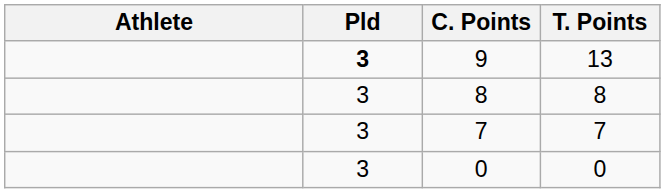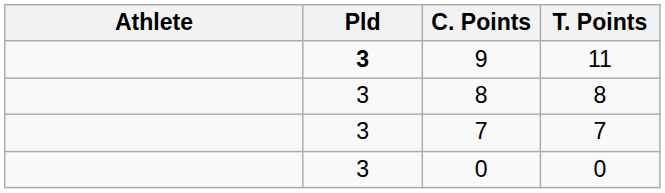 <table class="wikitable" style="text-align:center">
 <tr>
 <th width=200>Athlete</th>
 <th width=75>Pld</th>
 <th width=75>C. Points</th>
 <th width=75>T. Points</th>
 </tr>
 <tr>
 <td style="text-align:left"></td>
 <td><strong>3</strong></td>
 <td>9</td>
-<td>13</td>
+<td>11</td>
 </tr>
 <tr>
 <td style="text-align:left"></td>
 <td>3</td>
 <td>8</td>
 <td>8</td>
 </tr>
 <tr>
 <td style="text-align:left"></td>
 <td>3</td>
 <td>7</td>
 <td>7</td>
 </tr>
 <tr>
 <td style="text-align:left"></td>
 <td>3</td>
 <td>0</td>
 <td>0</td>
 </tr>
 </table>
